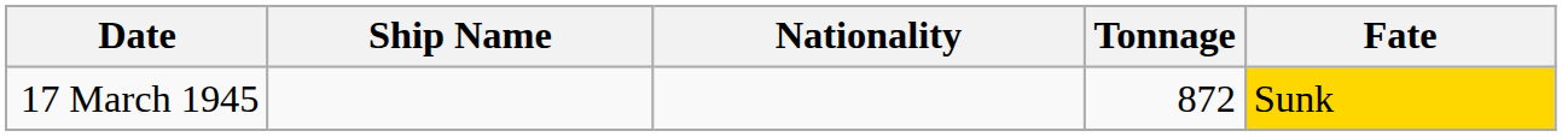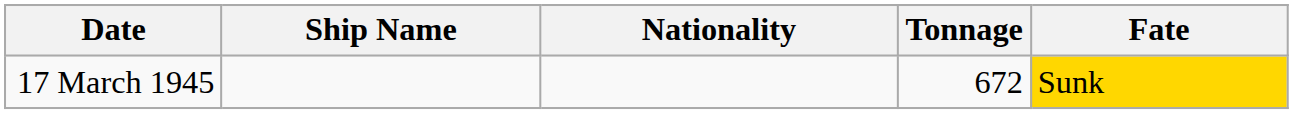 <table class="wikitable sortable">
 <tr>
 <th width="100px">Date</th>
 <th width="150px">Ship Name</th>
 <th width="170px">Nationality</th>
 <th width="25px">Tonnage</th>
 <th width="120px">Fate</th>
 </tr>
 <tr>
 <td align="right">17 March 1945</td>
 <td align="left"></td>
 <td align="left"></td>
-<td align="right">872</td>
+<td align="right">672</td>
 <td align="left" style="background: gold;">Sunk</td>
 </tr>
 </table>
